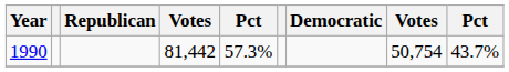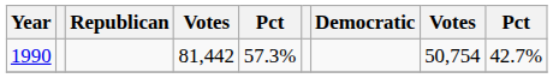 <table class="wikitable" style="margin:0.5em ; font-size:95%">
 <tr>
 <th>Year</th>
 <th></th>
 <th>Republican</th>
 <th>Votes</th>
 <th>Pct</th>
 <th></th>
 <th>Democratic</th>
 <th>Votes</th>
 <th>Pct</th>
 </tr>
 <tr>
 <td><a href='#'>1990</a></td>
 <td></td>
 <td></td>
 <td>81,442</td>
 <td>57.3%</td>
 <td></td>
 <td></td>
 <td>50,754</td>
-<td>43.7%</td>
+<td>42.7%</td>
 </tr>
 <tr>
 </tr>
 </table>
